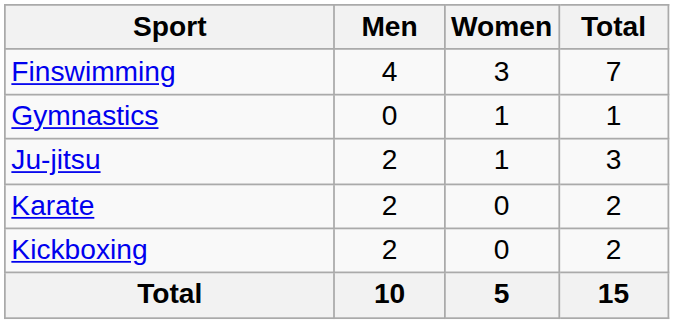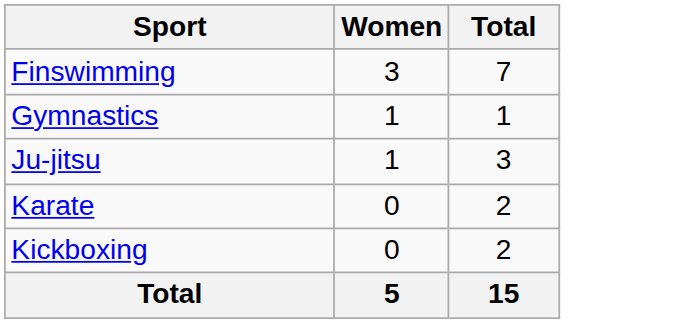 <table class="wikitable sortable" style="text-align:center;">
 <tr>
 <th width=180>Sport</th>
-<th width=55>Men</th>
 <th width=55>Women</th>
 <th width=55>Total</th>
 </tr>
 <tr>
 <td align=left><a href='#'>Finswimming</a></td>
-<td>4</td>
 <td>3</td>
 <td>7</td>
 </tr>
 <tr>
 <td align=left><a href='#'>Gymnastics</a></td>
-<td>0</td>
 <td>1</td>
 <td>1</td>
 </tr>
 <tr>
 <td align=left><a href='#'>Ju-jitsu</a></td>
-<td>2</td>
 <td>1</td>
 <td>3</td>
 </tr>
 <tr>
 <td align=left><a href='#'>Karate</a></td>
-<td>2</td>
 <td>0</td>
 <td>2</td>
 </tr>
 <tr>
 <td align=left><a href='#'>Kickboxing</a></td>
-<td>2</td>
 <td>0</td>
 <td>2</td>
 </tr>
 <tr>
 <th>Total</th>
-<th>10</th>
 <th>5</th>
 <th>15</th>
 </tr>
 </table>
